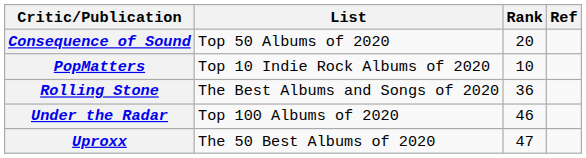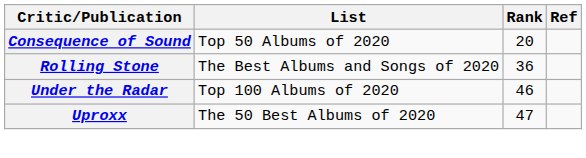 <table class="wikitable plainrowheaders">
 <tr>
 <th>Critic/Publication</th>
 <th>List</th>
 <th>Rank</th>
 <th>Ref</th>
 </tr>
 <tr>
 <th scope="row"><em><a href='#'>Consequence of Sound</a></em></th>
 <td>Top 50 Albums of 2020</td>
 <td style="text-align:center;">20</td>
-<td style="text-align:center;"></td>
-</tr>
-<tr>
-<th scope="row"><em><a href='#'>PopMatters</a></em></th>
-<td>Top 10 Indie Rock Albums of 2020</td>
-<td style="text-align:center;">10</td>
 <td style="text-align:center;"></td>
 </tr>
 <tr>
 <th scope="row"><em><a href='#'>Rolling Stone</a></em></th>
 <td>The Best Albums and Songs of 2020</td>
 <td style="text-align:center;">36</td>
 <td style="text-align:center;"></td>
 </tr>
 <tr>
 <th scope="row"><em><a href='#'>Under the Radar</a></em></th>
 <td>Top 100 Albums of 2020</td>
 <td style="text-align:center;">46</td>
 <td style="text-align:center;"></td>
 </tr>
 <tr>
 <th scope="row"><em><a href='#'>Uproxx</a></em></th>
 <td>The 50 Best Albums of 2020</td>
 <td style="text-align:center;">47</td>
 <td style="text-align:center;"></td>
 </tr>
 </table>
